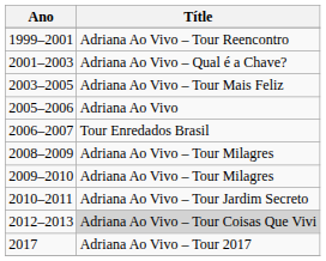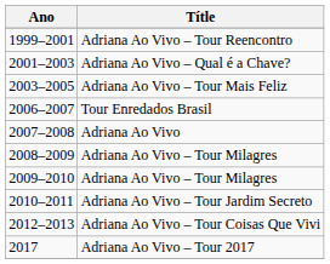 <table class="wikitable">
 <tr>
 <th>Ano</th>
 <th>Títle</th>
 </tr>
 <tr>
 </tr>
 <tr>
 <td>1999–2001</td>
 <td>Adriana Ao Vivo – Tour Reencontro</td>
 </tr>
 <tr>
 <td>2001–2003</td>
 <td>Adriana Ao Vivo – Qual é a Chave?</td>
 </tr>
 <tr>
 <td>2003–2005</td>
 <td>Adriana Ao Vivo – Tour Mais Feliz</td>
 </tr>
 <tr>
-<td>2005–2006</td>
-<td>Adriana Ao Vivo</td>
+<td>2006–2007</td>
+<td Adriana Ao Vivo – Tour Enredados Brasil>Tour Enredados Brasil</td>
 </tr>
 <tr>
-<td>2006–2007</td>
-<td Adriana Ao Vivo – Tour Enredados Brasil>Tour Enredados Brasil</td>
+<td>2007–2008</td>
+<td>Adriana Ao Vivo</td>
 </tr>
 <tr>
 <td>2008–2009</td>
 <td Adriana Ao Vivo – Tour Olhos No Espelho>Adriana Ao Vivo – Tour Milagres</td>
 </tr>
 <tr>
 <td>2009–2010</td>
 <td Adriana Ao Vivo – Tour Milagres>Adriana Ao Vivo – Tour Milagres</td>
 </tr>
 <tr>
 <td>2010–2011</td>
 <td Adriana Ao Vivo – Tour Jardim Secreto>Adriana Ao Vivo – Tour Jardim Secreto</td>
 </tr>
 <tr>
 <td>2012–2013</td>
-<td Adriana Ao Vivo – Turnê Coisas Que Vivi style="background: lightgrey;">Adriana Ao Vivo – Tour Coisas Que Vivi</td>
+<td Adriana Ao Vivo – Turnê Coisas Que Vivi>Adriana Ao Vivo – Tour Coisas Que Vivi</td>
 </tr>
 <tr>
 <td>2017</td>
 <td>Adriana Ao Vivo – Tour 2017</td>
 </tr>
 <tr>
 </tr>
 </table>
